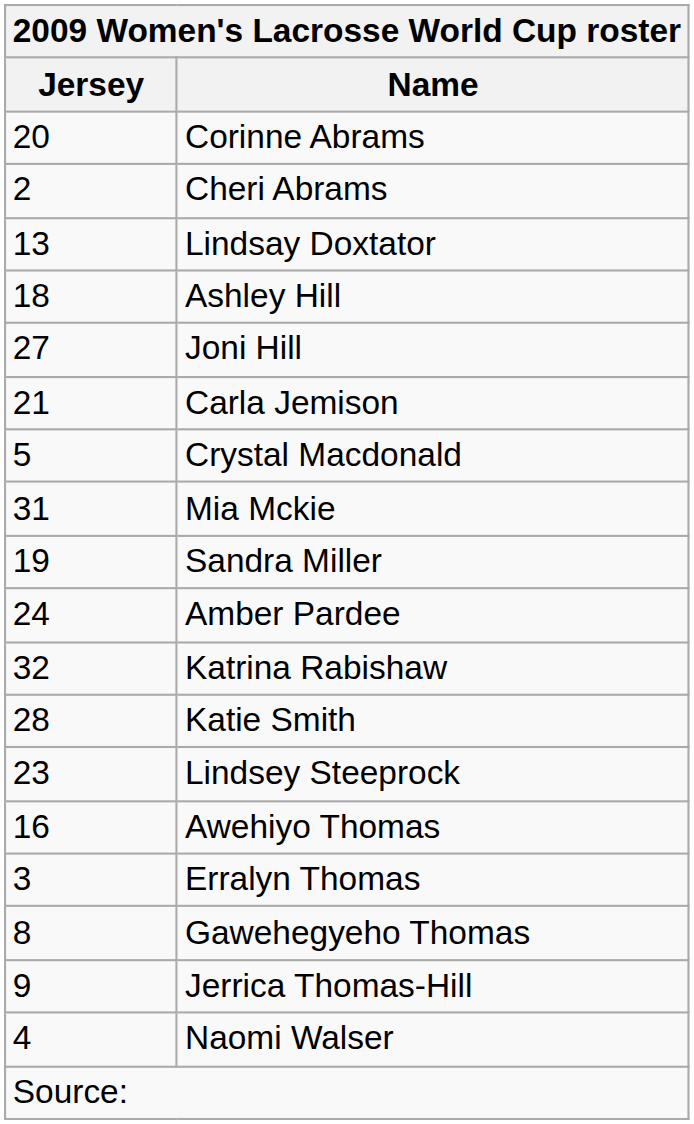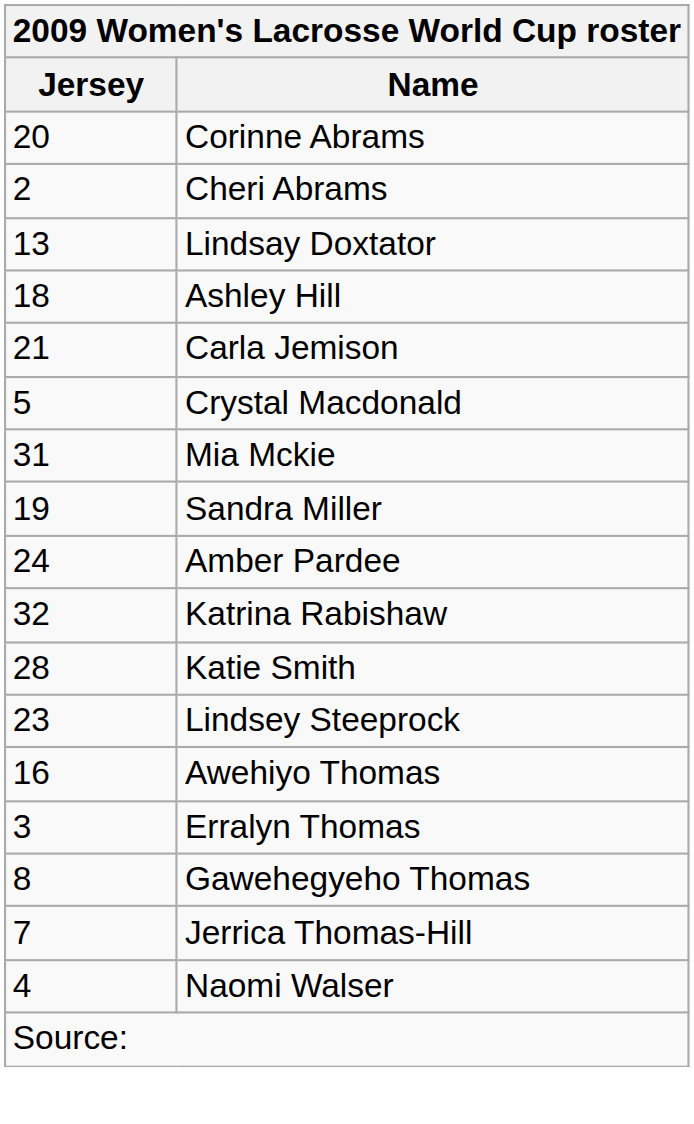 <table class="wikitable collapsible collapsed">
 <tr>
 <th colspan=2>2009 Women's Lacrosse World Cup roster</th>
 </tr>
 <tr>
 <th>Jersey</th>
 <th>Name</th>
 </tr>
 <tr>
 <td>20</td>
 <td>Corinne Abrams</td>
 </tr>
 <tr>
 <td>2</td>
 <td>Cheri Abrams</td>
 </tr>
 <tr>
 <td>13</td>
 <td>Lindsay Doxtator</td>
 </tr>
 <tr>
 <td>18</td>
 <td>Ashley Hill</td>
-</tr>
-<tr>
-<td>27</td>
-<td>Joni Hill</td>
 </tr>
 <tr>
 <td>21</td>
 <td>Carla Jemison</td>
 </tr>
 <tr>
 <td>5</td>
 <td>Crystal Macdonald</td>
 </tr>
 <tr>
 <td>31</td>
 <td>Mia Mckie</td>
 </tr>
 <tr>
 <td>19</td>
 <td>Sandra Miller</td>
 </tr>
 <tr>
 <td>24</td>
 <td>Amber Pardee</td>
 </tr>
 <tr>
 <td>32</td>
 <td>Katrina Rabishaw</td>
 </tr>
 <tr>
 <td>28</td>
 <td>Katie Smith</td>
 </tr>
 <tr>
 <td>23</td>
 <td>Lindsey Steeprock</td>
 </tr>
 <tr>
 <td>16</td>
 <td>Awehiyo Thomas</td>
 </tr>
 <tr>
 <td>3</td>
 <td>Erralyn Thomas</td>
 </tr>
 <tr>
 <td>8</td>
 <td>Gawehegyeho Thomas</td>
 </tr>
 <tr>
-<td>9</td>
+<td>7</td>
 <td>Jerrica Thomas-Hill</td>
 </tr>
 <tr>
 <td>4</td>
 <td>Naomi Walser</td>
 </tr>
 <tr>
 <td colspan=2>Source:</td>
 </tr>
 </table>
